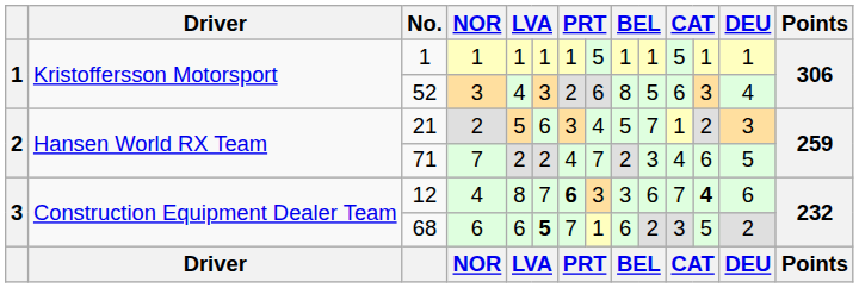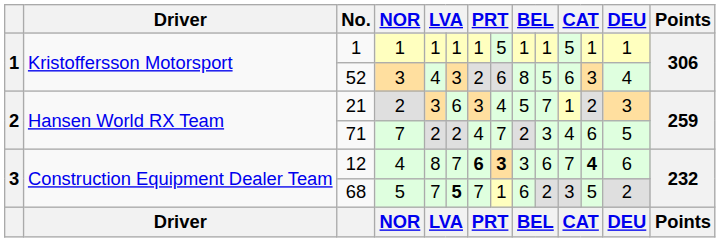 <table class="wikitable" style="font-size:85%; text-align:center;">
 <tr>
 <th></th>
 <th>Driver</th>
 <th>No.</th>
 <th><a href='#'>NOR</a><br></th>
 <th colspan="2"><a href='#'>LVA</a><br></th>
 <th colspan="2"><a href='#'>PRT</a><br></th>
 <th colspan="2"><a href='#'>BEL</a><br></th>
 <th colspan="2"><a href='#'>CAT</a><br></th>
 <th><a href='#'>DEU</a><br></th>
 <th>Points</th>
 </tr>
 <tr>
 <th rowspan="2">1</th>
 <td rowspan="2" align="left"> <a href='#'>Kristoffersson Motorsport</a></td>
 <td>1</td>
 <td style="background:#ffffbf;">1</td>
 <td style="background:#ffffbf;">1</td>
 <td style="background:#ffffbf;">1</td>
 <td style="background:#ffffbf;">1</td>
 <td style="background:#dfffdf;">5</td>
 <td style="background:#ffffbf;">1</td>
 <td style="background:#ffffbf;">1</td>
 <td style="background:#dfffdf;">5</td>
 <td style="background:#ffffbf;">1</td>
 <td style="background:#ffffbf;">1</td>
 <th rowspan="2">306</th>
 </tr>
 <tr>
 <td>52</td>
 <td style="background:#ffdf9f;">3</td>
 <td style="background:#dfffdf;">4</td>
 <td style="background:#ffdf9f;">3</td>
 <td style="background:#dfdfdf;">2</td>
 <td style="background:#dfdfdf;">6</td>
 <td style="background:#dfffdf;">8</td>
 <td style="background:#dfffdf;">5</td>
 <td style="background:#dfffdf;">6</td>
 <td style="background:#ffdf9f;">3</td>
 <td style="background:#dfffdf;">4</td>
 </tr>
 <tr>
 <th rowspan="2">2</th>
 <td rowspan="2" align="left"> <a href='#'>Hansen World RX Team</a></td>
 <td>21</td>
 <td style="background:#dfdfdf;">2</td>
-<td style="background:#ffdf9f;">5</td>
+<td style="background:#ffdf9f;">3</td>
 <td style="background:#dfffdf;">6</td>
 <td style="background:#ffdf9f;">3</td>
 <td style="background:#dfffdf;">4</td>
 <td style="background:#dfffdf;">5</td>
 <td style="background:#dfffdf;">7</td>
 <td style="background:#ffffbf;">1</td>
 <td style="background:#dfdfdf;">2</td>
 <td style="background:#ffdf9f;">3</td>
 <th rowspan="2">259</th>
 </tr>
 <tr>
 <td>71</td>
 <td style="background:#dfffdf;">7</td>
 <td style="background:#dfdfdf;">2</td>
 <td style="background:#dfdfdf;">2</td>
 <td style="background:#dfffdf;">4</td>
 <td style="background:#dfffdf;">7</td>
 <td style="background:#dfdfdf;">2</td>
 <td style="background:#dfffdf;">3</td>
 <td style="background:#dfffdf;">4</td>
 <td style="background:#dfffdf;">6</td>
 <td style="background:#dfffdf;">5</td>
 </tr>
 <tr>
 <th rowspan="2">3</th>
 <td rowspan="2" align="left"> <a href='#'>Construction Equipment Dealer Team</a></td>
 <td>12</td>
 <td style="background:#dfffdf;">4</td>
 <td style="background:#dfffdf;">8</td>
 <td style="background:#dfffdf;">7</td>
 <td style="background:#dfffdf;"><strong>6</strong></td>
-<td style="background:#ffdf9f;">3</td>
+<td style="background:#ffdf9f;"><strong>3</strong></td>
 <td style="background:#dfffdf;">3</td>
 <td style="background:#dfffdf;">6</td>
 <td style="background:#dfffdf;">7</td>
 <td style="background:#dfffdf;"><strong>4</strong></td>
 <td style="background:#dfffdf;">6</td>
 <th rowspan="2">232</th>
 </tr>
 <tr>
 <td>68</td>
-<td style="background:#dfffdf;">6</td>
-<td style="background:#dfffdf;">6</td>
+<td style="background:#dfffdf;">5</td>
+<td style="background:#dfffdf;">7</td>
 <td style="background:#dfffdf;"><strong>5</strong></td>
 <td style="background:#dfffdf;">7</td>
 <td style="background:#ffffbf;">1</td>
 <td style="background:#dfffdf;">6</td>
 <td style="background:#dfdfdf;">2</td>
 <td style="background:#dfdfdf;">3</td>
 <td style="background:#dfffdf;">5</td>
 <td style="background:#dfdfdf;">2</td>
 </tr>
 <tr>
 <th></th>
 <th>Driver</th>
 <th></th>
 <th><a href='#'>NOR</a><br></th>
 <th colspan="2"><a href='#'>LVA</a><br></th>
 <th colspan="2"><a href='#'>PRT</a><br></th>
 <th colspan="2"><a href='#'>BEL</a><br></th>
 <th colspan="2"><a href='#'>CAT</a><br></th>
 <th><a href='#'>DEU</a><br></th>
 <th>Points</th>
 </tr>
 </table>
